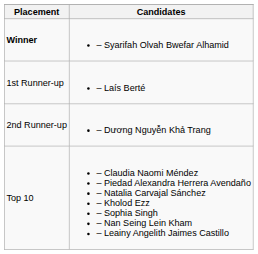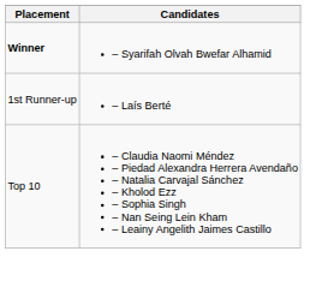 <table class="wikitable sortable" style="font-size: 90%;" border="2" cellpadding="4" background: #f9f9f9;>
 <tr align="center">
 </tr>
 <tr bgcolor="#CCCCCC" align="center">
 <th>Placement</th>
 <th>Candidates</th>
 </tr>
 <tr>
 <td><strong>Winner</strong></td>
 <td><br><ul><li> – Syarifah Olvah Bwefar Alhamid</li></ul></td>
 </tr>
 <tr>
 <td>1st Runner-up</td>
 <td><br><ul><li> – Laís Berté</li></ul></td>
 </tr>
 <tr>
-<td>2nd Runner-up</td>
-<td><br><ul><li> – Dương Nguyễn Khả Trang</li></ul></td>
-</tr>
-<tr>
 <td>Top 10</td>
 <td><br><ul><li> – Claudia Naomi Méndez</li><li> – Piedad Alexandra Herrera Avendaño</li><li> – Natalia Carvajal Sánchez</li><li> – Kholod Ezz</li><li> – Sophia Singh</li><li> – Nan Seing Lein Kham</li><li> – Leainy Angelith Jaimes Castillo</li></ul></td>
 </tr>
 </table>
